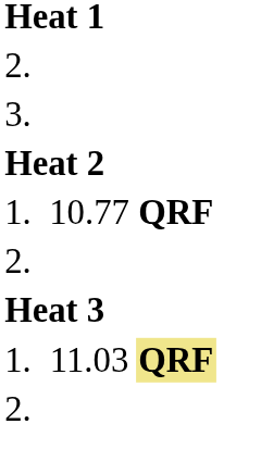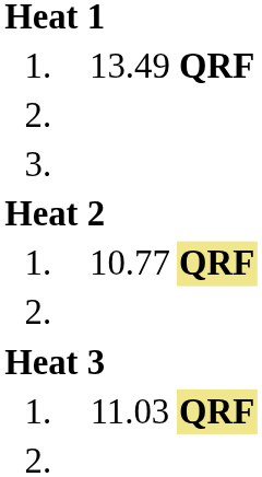 <table style="text-align:center">
 <tr>
 <td colspan=4 align=left><strong>Heat 1</strong></td>
+</tr>
+<tr>
+<td width=30>1.</td>
+<td align=left></td>
+<td>13.49</td>
+<td><strong>QRF</strong></td>
 </tr>
 <tr>
 <td>2.</td>
 <td align=left></td>
 <td></td>
 <td></td>
 </tr>
 <tr>
 <td>3.</td>
 <td align=left></td>
 <td></td>
 <td></td>
 </tr>
 <tr>
 <td colspan=4 align=left><strong>Heat 2</strong></td>
 </tr>
 <tr>
 <td>1.</td>
 <td align=left></td>
 <td>10.77</td>
-<td><strong>QRF</strong></td>
+<td style="background: khaki;"><strong>QRF</strong></td>
 </tr>
 <tr>
 <td>2.</td>
 <td align=left></td>
 <td></td>
 <td></td>
 </tr>
 <tr>
 <td colspan=4 align=left><strong>Heat 3</strong></td>
 </tr>
 <tr>
 <td>1.</td>
 <td align=left></td>
 <td>11.03</td>
 <td style="background: khaki;"><strong>QRF</strong></td>
 </tr>
 <tr>
 <td>2.</td>
 <td align=left></td>
 <td></td>
 <td></td>
 </tr>
 </table>
